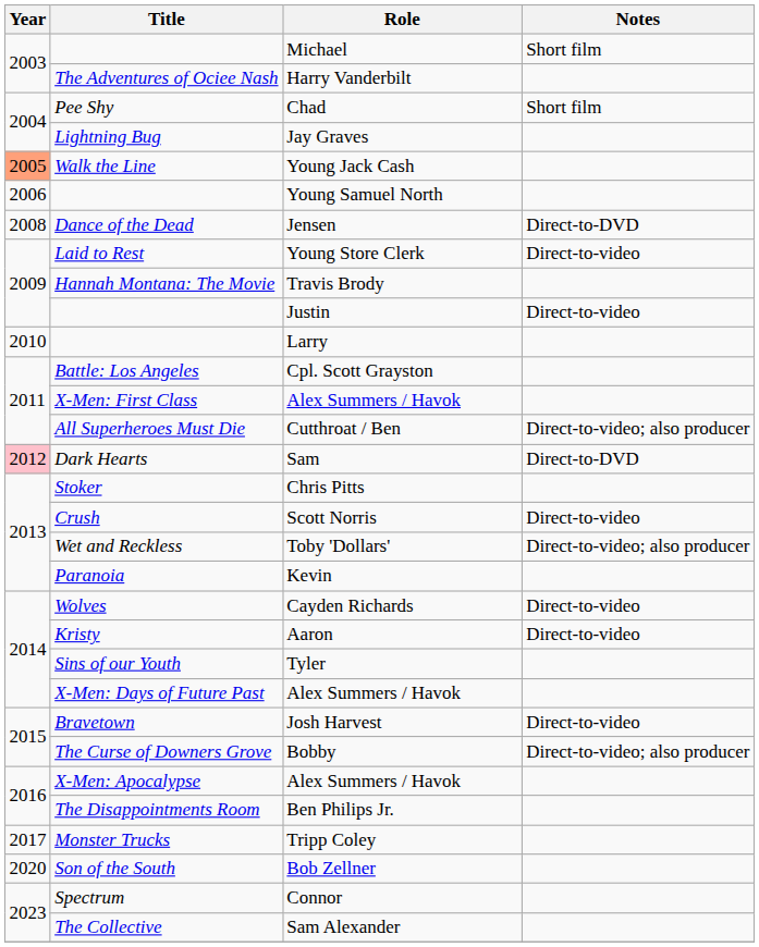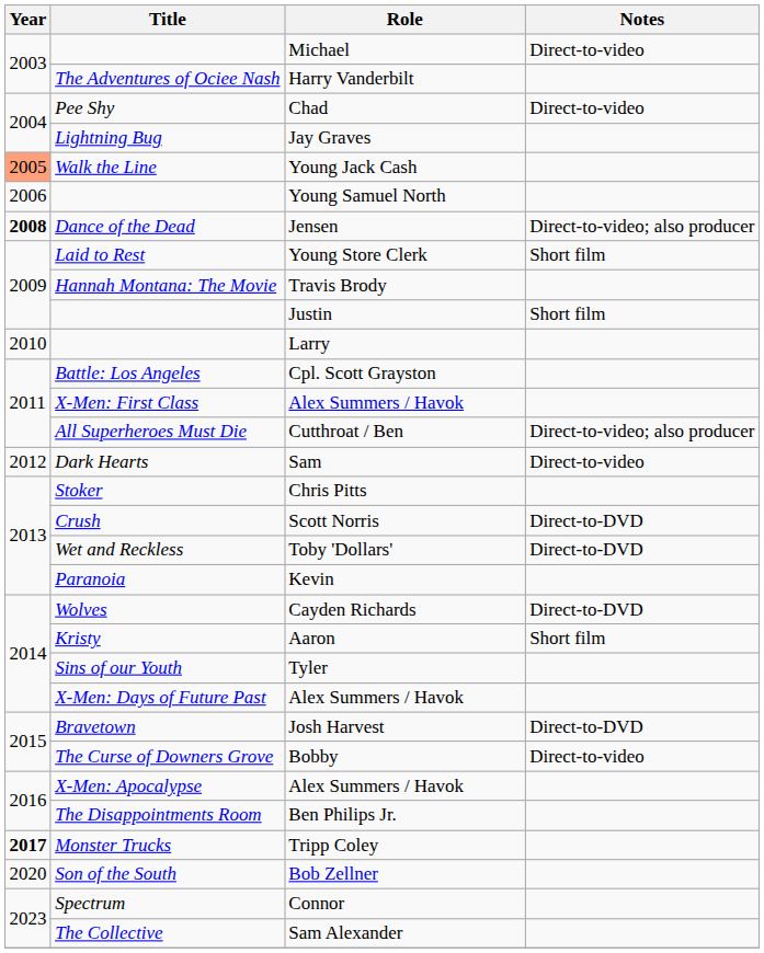 <table class="wikitable sortable">
 <tr>
 <th>Year</th>
 <th>Title</th>
 <th width=200>Role</th>
 <th class="unsortable">Notes</th>
 </tr>
 <tr>
 <td rowspan="2">2003</td>
 <td><em></em></td>
 <td>Michael</td>
-<td>Short film</td>
+<td>Direct-to-video</td>
 </tr>
 <tr>
 <td><em><a href='#'>The Adventures of Ociee Nash</a></em></td>
 <td>Harry Vanderbilt</td>
 <td></td>
 </tr>
 <tr>
 <td rowspan="2">2004</td>
 <td><em>Pee Shy</em></td>
 <td>Chad</td>
-<td>Short film</td>
+<td>Direct-to-video</td>
 </tr>
 <tr>
 <td><em><a href='#'>Lightning Bug</a></em></td>
 <td>Jay Graves</td>
 <td></td>
 </tr>
 <tr>
 <td style="background: lightsalmon;">2005</td>
 <td><em><a href='#'>Walk the Line</a></em></td>
 <td>Young Jack Cash</td>
 <td></td>
 </tr>
 <tr>
 <td>2006</td>
 <td><em></em></td>
 <td>Young Samuel North</td>
 <td></td>
 </tr>
 <tr>
-<td>2008</td>
+<td><strong>2008</strong></td>
 <td><em><a href='#'>Dance of the Dead</a></em></td>
 <td>Jensen</td>
-<td>Direct-to-DVD</td>
+<td>Direct-to-video; also producer</td>
 </tr>
 <tr>
 <td rowspan="3">2009</td>
 <td><em><a href='#'>Laid to Rest</a></em></td>
 <td>Young Store Clerk</td>
-<td>Direct-to-video</td>
+<td>Short film</td>
 </tr>
 <tr>
 <td><em><a href='#'>Hannah Montana: The Movie</a></em></td>
 <td>Travis Brody</td>
 <td></td>
 </tr>
 <tr>
 <td><em></em></td>
 <td>Justin</td>
-<td>Direct-to-video</td>
+<td>Short film</td>
 </tr>
 <tr>
 <td>2010</td>
 <td><em></em></td>
 <td>Larry</td>
 <td></td>
 </tr>
 <tr>
 <td rowspan="3">2011</td>
 <td><em><a href='#'>Battle: Los Angeles</a></em></td>
 <td>Cpl. Scott Grayston</td>
 <td></td>
 </tr>
 <tr>
 <td><em><a href='#'>X-Men: First Class</a></em></td>
 <td><a href='#'>Alex Summers / Havok</a></td>
 <td></td>
 </tr>
 <tr>
 <td><em><a href='#'>All Superheroes Must Die</a></em></td>
 <td>Cutthroat / Ben</td>
 <td>Direct-to-video; also producer</td>
 </tr>
 <tr>
-<td style="background: pink;">2012</td>
+<td>2012</td>
 <td><em>Dark Hearts</em></td>
 <td>Sam</td>
-<td>Direct-to-DVD</td>
+<td>Direct-to-video</td>
 </tr>
 <tr>
 <td rowspan="4">2013</td>
 <td><em><a href='#'>Stoker</a></em></td>
 <td>Chris Pitts</td>
 <td></td>
 </tr>
 <tr>
 <td><em><a href='#'>Crush</a></em></td>
 <td>Scott Norris</td>
-<td>Direct-to-video</td>
+<td>Direct-to-DVD</td>
 </tr>
 <tr>
 <td><em>Wet and Reckless</em></td>
 <td>Toby 'Dollars'</td>
-<td>Direct-to-video; also producer</td>
+<td>Direct-to-DVD</td>
 </tr>
 <tr>
 <td><em><a href='#'>Paranoia</a></em></td>
 <td>Kevin</td>
 <td></td>
 </tr>
 <tr>
 <td rowspan="4">2014</td>
 <td><em><a href='#'>Wolves</a></em></td>
 <td>Cayden Richards</td>
-<td>Direct-to-video</td>
+<td>Direct-to-DVD</td>
 </tr>
 <tr>
 <td><em><a href='#'>Kristy</a></em></td>
 <td>Aaron</td>
-<td>Direct-to-video</td>
+<td>Short film</td>
 </tr>
 <tr>
 <td><em><a href='#'>Sins of our Youth</a></em></td>
 <td>Tyler</td>
 <td></td>
 </tr>
 <tr>
 <td><em><a href='#'>X-Men: Days of Future Past</a></em></td>
 <td>Alex Summers / Havok</td>
 <td></td>
 </tr>
 <tr>
 <td rowspan="2">2015</td>
 <td><em><a href='#'>Bravetown</a></em></td>
 <td>Josh Harvest</td>
-<td>Direct-to-video</td>
+<td>Direct-to-DVD</td>
 </tr>
 <tr>
 <td><em><a href='#'>The Curse of Downers Grove</a></em></td>
 <td>Bobby</td>
-<td>Direct-to-video; also producer</td>
+<td>Direct-to-video</td>
 </tr>
 <tr>
 <td rowspan="2">2016</td>
 <td><em><a href='#'>X-Men: Apocalypse</a></em></td>
 <td>Alex Summers / Havok</td>
 <td></td>
 </tr>
 <tr>
 <td><em><a href='#'>The Disappointments Room</a></em></td>
 <td>Ben Philips Jr.</td>
 <td></td>
 </tr>
 <tr>
-<td>2017</td>
+<td><strong>2017</strong></td>
 <td><em><a href='#'>Monster Trucks</a></em></td>
 <td>Tripp Coley</td>
 <td></td>
 </tr>
 <tr>
 <td>2020</td>
 <td><em><a href='#'>Son of the South</a></em></td>
 <td><a href='#'>Bob Zellner</a></td>
 <td></td>
 </tr>
 <tr>
 <td rowspan="2">2023</td>
 <td><em>Spectrum</em></td>
 <td>Connor</td>
 <td></td>
 </tr>
 <tr>
 <td><em><a href='#'>The Collective</a></em></td>
 <td>Sam Alexander</td>
 <td></td>
 </tr>
 <tr>
 </tr>
 </table>
